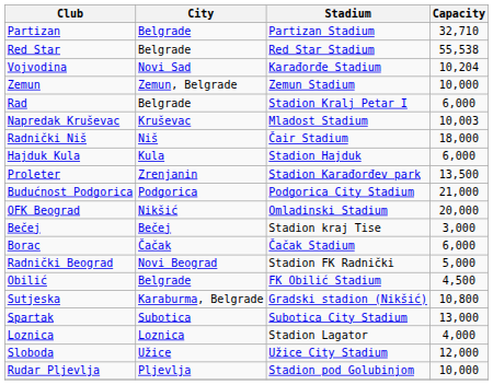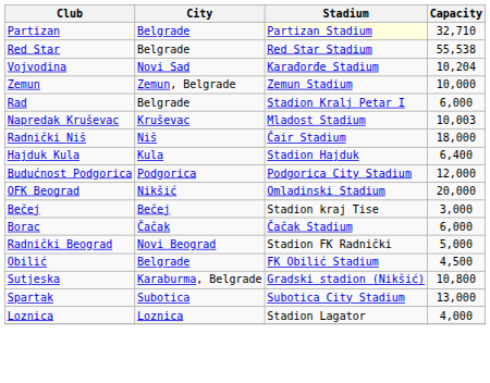 <table class="wikitable sortable">
 <tr>
 <th>Club</th>
 <th>City</th>
 <th>Stadium</th>
 <th>Capacity</th>
 </tr>
 <tr>
 <td><a href='#'>Partizan</a></td>
 <td><a href='#'>Belgrade</a></td>
-<td><a href='#'>Partizan Stadium</a></td>
+<td style="background: lightyellow;"><a href='#'>Partizan Stadium</a></td>
 <td align="center">32,710</td>
 </tr>
 <tr>
 <td><a href='#'>Red Star</a></td>
 <td>Belgrade</td>
 <td><a href='#'>Red Star Stadium</a></td>
 <td align="center">55,538</td>
 </tr>
 <tr>
 <td><a href='#'>Vojvodina</a></td>
 <td><a href='#'>Novi Sad</a></td>
 <td><a href='#'>Karađorđe Stadium</a></td>
 <td align="center">10,204</td>
 </tr>
 <tr>
 <td><a href='#'>Zemun</a></td>
 <td><a href='#'>Zemun</a>, Belgrade</td>
 <td><a href='#'>Zemun Stadium</a></td>
 <td align="center">10,000</td>
 </tr>
 <tr>
 <td><a href='#'>Rad</a></td>
 <td>Belgrade</td>
 <td><a href='#'>Stadion Kralj Petar I</a></td>
 <td align="center">6,000</td>
 </tr>
 <tr>
 <td><a href='#'>Napredak Kruševac</a></td>
 <td><a href='#'>Kruševac</a></td>
 <td><a href='#'>Mladost Stadium</a></td>
 <td align="center">10,003</td>
 </tr>
 <tr>
 <td><a href='#'>Radnički Niš</a></td>
 <td><a href='#'>Niš</a></td>
 <td><a href='#'>Čair Stadium</a></td>
 <td align="center">18,000</td>
 </tr>
 <tr>
 <td><a href='#'>Hajduk Kula</a></td>
 <td><a href='#'>Kula</a></td>
 <td><a href='#'>Stadion Hajduk</a></td>
-<td align="center">6,000</td>
-</tr>
-<tr>
-<td><a href='#'>Proleter</a></td>
-<td><a href='#'>Zrenjanin</a></td>
-<td><a href='#'>Stadion Karađorđev park</a></td>
-<td align="center">13,500</td>
+<td align="center">6,400</td>
 </tr>
 <tr>
 <td><a href='#'>Budućnost Podgorica</a></td>
 <td><a href='#'>Podgorica</a></td>
 <td><a href='#'>Podgorica City Stadium</a></td>
-<td align="center">21,000</td>
+<td align="center">12,000</td>
 </tr>
 <tr>
 <td><a href='#'>OFK Beograd</a></td>
 <td><a href='#'>Nikšić</a></td>
 <td><a href='#'>Omladinski Stadium</a></td>
 <td align="center">20,000</td>
 </tr>
 <tr>
 <td><a href='#'>Bečej</a></td>
 <td><a href='#'>Bečej</a></td>
 <td>Stadion kraj Tise</td>
 <td align="center">3,000</td>
 </tr>
 <tr>
 <td><a href='#'>Borac</a></td>
 <td><a href='#'>Čačak</a></td>
 <td><a href='#'>Čačak Stadium</a></td>
 <td align="center">6,000</td>
 </tr>
 <tr>
 <td><a href='#'>Radnički Beograd</a></td>
 <td><a href='#'>Novi Beograd</a></td>
 <td>Stadion FK Radnički</td>
 <td align="center">5,000</td>
 </tr>
 <tr>
 <td><a href='#'>Obilić</a></td>
 <td><a href='#'>Belgrade</a></td>
 <td><a href='#'>FK Obilić Stadium</a></td>
 <td align="center">4,500</td>
 </tr>
 <tr>
 <td><a href='#'>Sutjeska</a></td>
 <td><a href='#'>Karaburma</a>, Belgrade</td>
 <td><a href='#'>Gradski stadion (Nikšić)</a></td>
 <td align="center">10,800</td>
 </tr>
 <tr>
 <td><a href='#'>Spartak</a></td>
 <td><a href='#'>Subotica</a></td>
 <td><a href='#'>Subotica City Stadium</a></td>
 <td align="center">13,000</td>
 </tr>
 <tr>
 <td><a href='#'>Loznica</a></td>
 <td><a href='#'>Loznica</a></td>
 <td>Stadion Lagator</td>
 <td align="center">4,000</td>
 </tr>
 <tr>
-<td><a href='#'>Sloboda</a></td>
-<td><a href='#'>Užice</a></td>
-<td><a href='#'>Užice City Stadium</a></td>
-<td align="center">12,000</td>
-</tr>
-<tr>
-<td><a href='#'>Rudar Pljevlja</a></td>
-<td><a href='#'>Pljevlja</a></td>
-<td><a href='#'>Stadion pod Golubinjom</a></td>
-<td align="center">10,000</td>
-</tr>
-<tr>
 </tr>
 </table>
